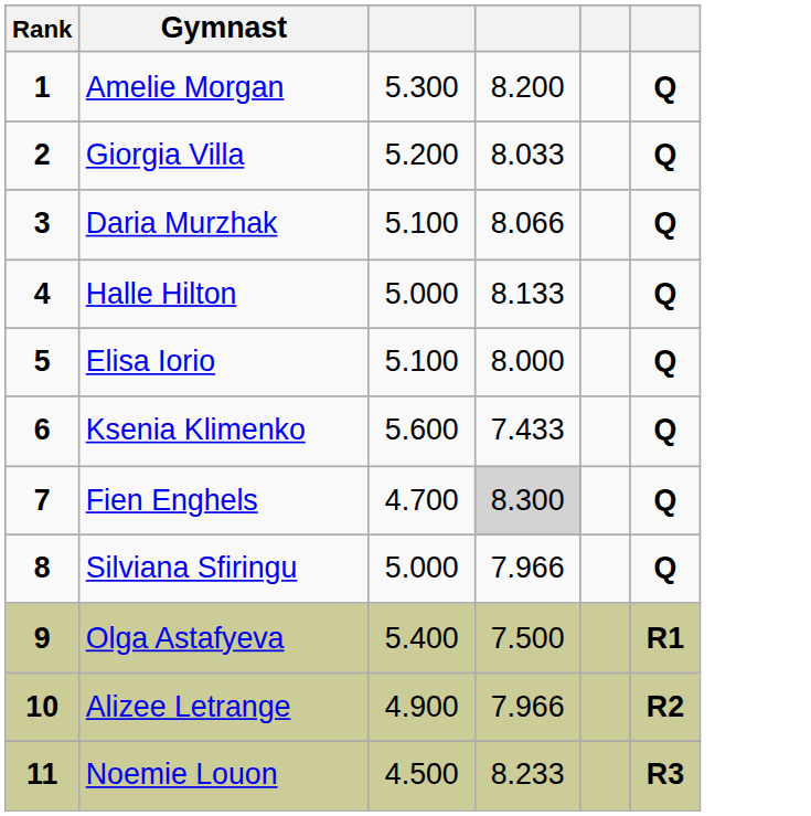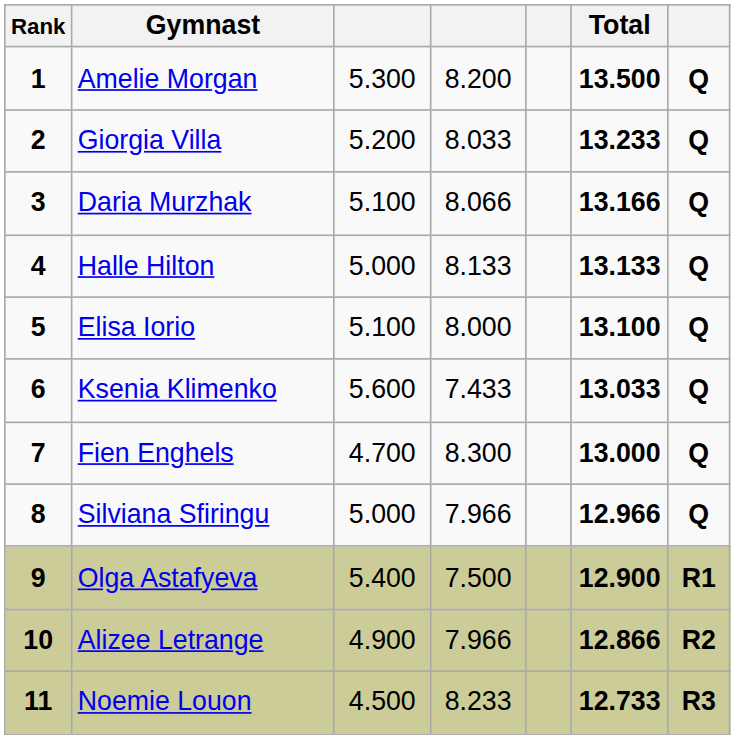 <table style="text-align:center;" class="wikitable sortable">
 <tr>
 <th scope="col" style="width:15px;"><small>Rank</small></th>
 <th scope="col" style="width:150px;">Gymnast</th>
 <th scope="col" style="width:50px;"><small></small></th>
 <th scope="col" style="width:50px;"><small></small></th>
 <th scope="col" style="width:20px;"><small></small></th>
+<th scope="col" style="width:50px;">Total</th>
 <th scope="col" style="width:30px;"><small></small></th>
 </tr>
 <tr>
 <td scope="row" style="text-align:center"><strong>1</strong></td>
 <td style="height:30px; text-align:left;"> <a href='#'>Amelie Morgan</a></td>
 <td>5.300</td>
 <td>8.200</td>
 <td></td>
+<td><strong>13.500</strong></td>
 <td><strong>Q</strong></td>
 </tr>
 <tr>
 <td scope="row" style="text-align:center"><strong>2</strong></td>
 <td style="height:30px; text-align:left;"> <a href='#'>Giorgia Villa</a></td>
 <td>5.200</td>
 <td>8.033</td>
 <td></td>
+<td><strong>13.233</strong></td>
 <td><strong>Q</strong></td>
 </tr>
 <tr>
 <td scope="row" style="text-align:center"><strong>3</strong></td>
 <td style="height:30px; text-align:left;"> <a href='#'>Daria Murzhak</a></td>
 <td>5.100</td>
 <td>8.066</td>
 <td></td>
+<td><strong>13.166</strong></td>
 <td><strong>Q</strong></td>
 </tr>
 <tr>
 <td scope="row" style="text-align:center"><strong>4</strong></td>
 <td style="height:30px; text-align:left;"> <a href='#'>Halle Hilton</a></td>
 <td>5.000</td>
 <td>8.133</td>
 <td></td>
+<td><strong>13.133</strong></td>
 <td><strong>Q</strong></td>
 </tr>
 <tr>
 <td scope="row" style="text-align:center"><strong>5</strong></td>
 <td style="height:30px; text-align:left;"> <a href='#'>Elisa Iorio</a></td>
 <td>5.100</td>
 <td>8.000</td>
 <td></td>
+<td><strong>13.100</strong></td>
 <td><strong>Q</strong></td>
 </tr>
 <tr>
 <td scope="row" style="text-align:center"><strong>6</strong></td>
 <td style="height:30px; text-align:left;"> <a href='#'>Ksenia Klimenko</a></td>
 <td>5.600</td>
 <td>7.433</td>
 <td></td>
+<td><strong>13.033</strong></td>
 <td><strong>Q</strong></td>
 </tr>
 <tr>
 <td scope="row" style="text-align:center"><strong>7</strong></td>
 <td style="height:30px; text-align:left;"> <a href='#'>Fien Enghels</a></td>
 <td>4.700</td>
-<td style="background: lightgrey;">8.300</td>
+<td>8.300</td>
 <td></td>
+<td><strong>13.000</strong></td>
 <td><strong>Q</strong></td>
 </tr>
 <tr>
 <td scope="row" style="text-align:center"><strong>8</strong></td>
 <td style="height:30px; text-align:left;"> <a href='#'>Silviana Sfiringu</a></td>
 <td>5.000</td>
 <td>7.966</td>
 <td></td>
+<td><strong>12.966</strong></td>
 <td><strong>Q</strong></td>
 </tr>
 <tr style="background:#cccc99;">
 <td scope="row" style="text-align:center"><strong>9</strong></td>
 <td style="height:30px; text-align:left;"> <a href='#'>Olga Astafyeva</a></td>
 <td>5.400</td>
 <td>7.500</td>
 <td></td>
+<td><strong>12.900</strong></td>
 <td><strong>R1</strong></td>
 </tr>
 <tr style="background:#cccc99;">
 <td scope="row" style="text-align:center"><strong>10</strong></td>
 <td style="height:30px; text-align:left;"> <a href='#'>Alizee Letrange</a></td>
 <td>4.900</td>
 <td>7.966</td>
 <td></td>
+<td><strong>12.866</strong></td>
 <td><strong>R2</strong></td>
 </tr>
 <tr style="background:#cccc99;">
 <td scope="row" style="text-align:center"><strong>11</strong></td>
 <td style="height:30px; text-align:left;"> <a href='#'>Noemie Louon</a></td>
 <td>4.500</td>
 <td>8.233</td>
 <td></td>
+<td><strong>12.733</strong></td>
 <td><strong>R3</strong></td>
 </tr>
 </table>
